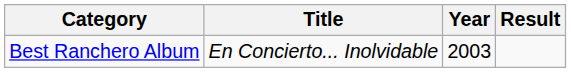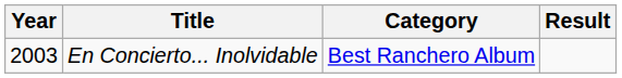 <table class="wikitable">
 <tr>
+<th>Year</th>
+<th>Title</th>
 <th>Category</th>
-<th>Title</th>
-<th>Year</th>
 <th>Result</th>
 </tr>
 <tr>
+<td>2003</td>
+<td><em>En Concierto... Inolvidable</em></td>
 <td><a href='#'>Best Ranchero Album</a></td>
-<td><em>En Concierto... Inolvidable</em></td>
-<td>2003</td>
 <td></td>
 </tr>
 </table>
